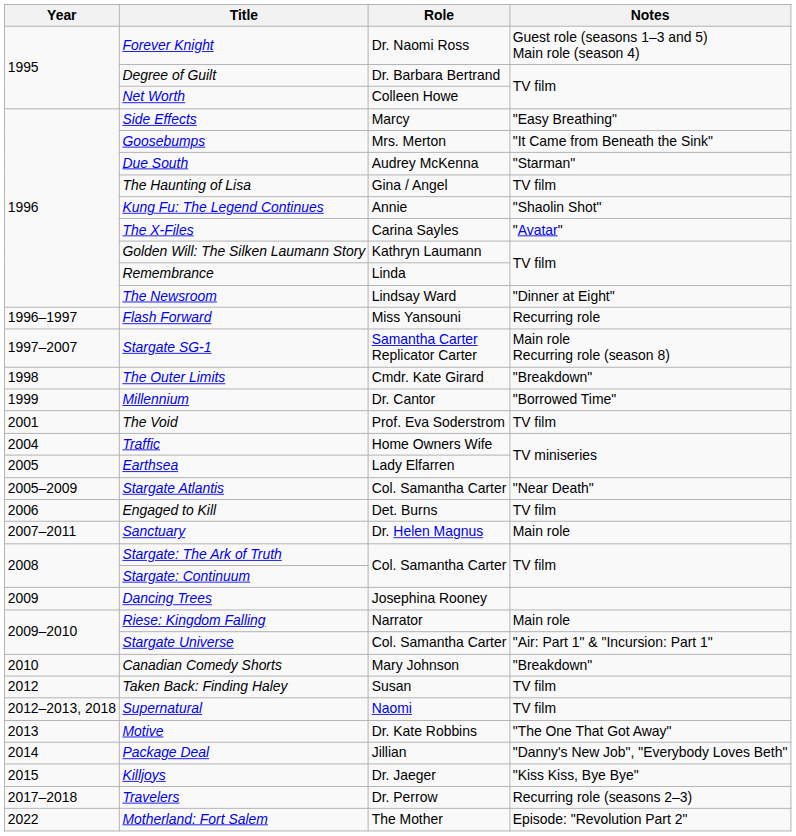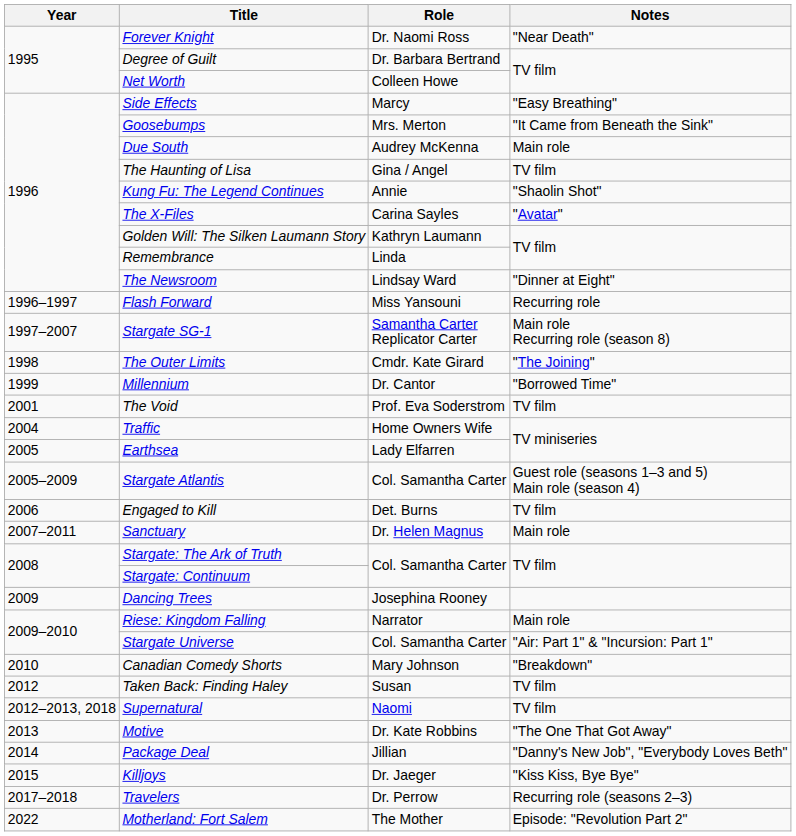 <table class="wikitable sortable">
 <tr>
 <th>Year</th>
 <th>Title</th>
 <th>Role</th>
 <th class="unsortable">Notes</th>
 </tr>
 <tr>
 <td rowspan=3>1995</td>
 <td><em><a href='#'>Forever Knight</a></em></td>
 <td>Dr. Naomi Ross</td>
-<td>Guest role (seasons 1–3 and 5) <br> Main role (season 4)</td>
+<td>"Near Death"</td>
 </tr>
 <tr>
 <td><em>Degree of Guilt</em></td>
 <td>Dr. Barbara Bertrand</td>
 <td rowspan=2>TV film</td>
 </tr>
 <tr>
 <td><em><a href='#'>Net Worth</a></em></td>
 <td>Colleen Howe</td>
 </tr>
 <tr>
 <td rowspan=9>1996</td>
 <td><em><a href='#'>Side Effects</a></em></td>
 <td>Marcy</td>
 <td>"Easy Breathing"</td>
 </tr>
 <tr>
 <td><em><a href='#'>Goosebumps</a></em></td>
 <td>Mrs. Merton</td>
 <td>"It Came from Beneath the Sink"</td>
 </tr>
 <tr>
 <td><em><a href='#'>Due South</a></em></td>
 <td>Audrey McKenna</td>
-<td>"Starman"</td>
+<td>Main role</td>
 </tr>
 <tr>
 <td data-sort-value="Haunting of Lisa, The"><em>The Haunting of Lisa</em></td>
 <td>Gina / Angel</td>
 <td>TV film</td>
 </tr>
 <tr>
 <td><em><a href='#'>Kung Fu: The Legend Continues</a></em></td>
 <td>Annie</td>
 <td>"Shaolin Shot"</td>
 </tr>
 <tr>
 <td data-sort-value="X-Files, The"><em><a href='#'>The X-Files</a></em></td>
 <td>Carina Sayles</td>
 <td>"<a href='#'>Avatar</a>"</td>
 </tr>
 <tr>
 <td><em>Golden Will: The Silken Laumann Story</em></td>
 <td>Kathryn Laumann</td>
 <td rowspan=2>TV film</td>
 </tr>
 <tr>
 <td><em>Remembrance</em></td>
 <td>Linda</td>
 </tr>
 <tr>
 <td data-sort-value="Newsroom, The"><em><a href='#'>The Newsroom</a></em></td>
 <td>Lindsay Ward</td>
 <td>"Dinner at Eight"</td>
 </tr>
 <tr>
 <td>1996–1997</td>
 <td><em><a href='#'>Flash Forward</a></em></td>
 <td>Miss Yansouni</td>
 <td>Recurring role</td>
 </tr>
 <tr>
 <td>1997–2007</td>
 <td><em><a href='#'>Stargate SG-1</a></em></td>
 <td><a href='#'>Samantha Carter</a> <br> Replicator Carter</td>
 <td>Main role <br> Recurring role (season 8)</td>
 </tr>
 <tr>
 <td>1998</td>
 <td data-sort-value="Outer Limits, The"><em><a href='#'>The Outer Limits</a></em></td>
 <td>Cmdr. Kate Girard</td>
-<td>"Breakdown"</td>
+<td>"<a href='#'>The Joining</a>"</td>
 </tr>
 <tr>
 <td>1999</td>
 <td><em><a href='#'>Millennium</a></em></td>
 <td>Dr. Cantor</td>
 <td>"Borrowed Time"</td>
 </tr>
 <tr>
 <td>2001</td>
 <td data-sort-value="Void, The"><em>The Void</em></td>
 <td>Prof. Eva Soderstrom</td>
 <td>TV film</td>
 </tr>
 <tr>
 <td>2004</td>
 <td><em><a href='#'>Traffic</a></em></td>
 <td>Home Owners Wife</td>
 <td rowspan=2>TV miniseries</td>
 </tr>
 <tr>
 <td>2005</td>
 <td><em><a href='#'>Earthsea</a></em></td>
 <td>Lady Elfarren</td>
 </tr>
 <tr>
 <td>2005–2009</td>
 <td><em><a href='#'>Stargate Atlantis</a></em></td>
 <td>Col. Samantha Carter</td>
-<td>"Near Death"</td>
+<td>Guest role (seasons 1–3 and 5) <br> Main role (season 4)</td>
 </tr>
 <tr>
 <td>2006</td>
 <td><em>Engaged to Kill</em></td>
 <td>Det. Burns</td>
 <td>TV film</td>
 </tr>
 <tr>
 <td>2007–2011</td>
 <td><em><a href='#'>Sanctuary</a></em></td>
 <td>Dr. <a href='#'>Helen Magnus</a></td>
 <td>Main role</td>
 </tr>
 <tr>
 <td rowspan=2>2008</td>
 <td><em><a href='#'>Stargate: The Ark of Truth</a></em></td>
 <td rowspan=2>Col. Samantha Carter</td>
 <td rowspan=2>TV film</td>
 </tr>
 <tr>
 <td><em><a href='#'>Stargate: Continuum</a></em></td>
 </tr>
 <tr>
 <td>2009</td>
 <td><em><a href='#'>Dancing Trees</a></em></td>
 <td>Josephina Rooney</td>
 <td></td>
 </tr>
 <tr>
 <td rowspan=2>2009–2010</td>
 <td><em><a href='#'>Riese: Kingdom Falling</a></em></td>
 <td>Narrator</td>
 <td>Main role</td>
 </tr>
 <tr>
 <td><em><a href='#'>Stargate Universe</a></em></td>
 <td>Col. Samantha Carter</td>
 <td>"Air: Part 1" & "Incursion: Part 1"</td>
 </tr>
 <tr>
 <td>2010</td>
 <td><em>Canadian Comedy Shorts</em></td>
 <td>Mary Johnson</td>
 <td>"Breakdown"</td>
 </tr>
 <tr>
 <td>2012</td>
 <td><em>Taken Back: Finding Haley</em></td>
 <td>Susan</td>
 <td>TV film</td>
 </tr>
 <tr>
 <td>2012–2013, 2018</td>
 <td><em><a href='#'>Supernatural</a></em></td>
 <td><a href='#'>Naomi</a></td>
 <td>TV film</td>
 </tr>
 <tr>
 <td>2013</td>
 <td><em><a href='#'>Motive</a></em></td>
 <td>Dr. Kate Robbins</td>
 <td>"The One That Got Away"</td>
 </tr>
 <tr>
 <td>2014</td>
 <td><em><a href='#'>Package Deal</a></em></td>
 <td>Jillian</td>
 <td>"Danny's New Job", "Everybody Loves Beth"</td>
 </tr>
 <tr>
 <td>2015</td>
 <td><em><a href='#'>Killjoys</a></em></td>
 <td>Dr. Jaeger</td>
 <td>"Kiss Kiss, Bye Bye"</td>
 </tr>
 <tr>
 <td>2017–2018</td>
 <td><em><a href='#'>Travelers</a></em></td>
 <td>Dr. Perrow</td>
 <td>Recurring role (seasons 2–3)</td>
 </tr>
 <tr>
 <td>2022</td>
 <td><em><a href='#'>Motherland: Fort Salem</a></em></td>
 <td>The Mother</td>
 <td>Episode: "Revolution Part 2"</td>
 </tr>
 </table>
